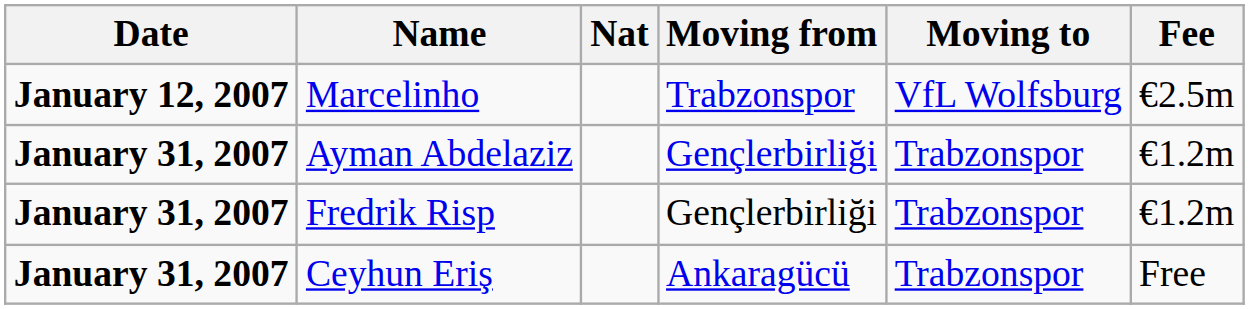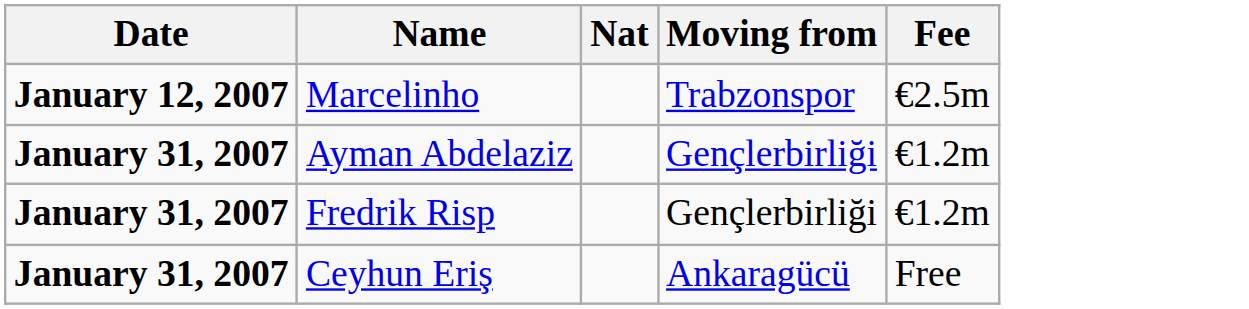 <table class="wikitable">
 <tr>
 <th>Date</th>
 <th>Name</th>
 <th>Nat</th>
 <th>Moving from</th>
-<th>Moving to</th>
 <th>Fee</th>
 </tr>
 <tr>
 <td><strong>January 12, 2007</strong></td>
 <td><a href='#'>Marcelinho</a></td>
 <td></td>
 <td><a href='#'>Trabzonspor</a></td>
-<td><a href='#'>VfL Wolfsburg</a></td>
 <td>€2.5m</td>
 </tr>
 <tr>
 <td><strong>January 31, 2007</strong></td>
 <td><a href='#'>Ayman Abdelaziz</a></td>
 <td></td>
 <td><a href='#'>Gençlerbirliği</a></td>
-<td><a href='#'>Trabzonspor</a></td>
 <td>€1.2m</td>
 </tr>
 <tr>
 <td><strong>January 31, 2007</strong></td>
 <td><a href='#'>Fredrik Risp</a></td>
 <td></td>
 <td>Gençlerbirliği</td>
-<td><a href='#'>Trabzonspor</a></td>
 <td>€1.2m</td>
 </tr>
 <tr>
 <td><strong>January 31, 2007</strong></td>
 <td><a href='#'>Ceyhun Eriş</a></td>
 <td></td>
 <td><a href='#'>Ankaragücü</a></td>
-<td><a href='#'>Trabzonspor</a></td>
 <td>Free</td>
 </tr>
 </table>
